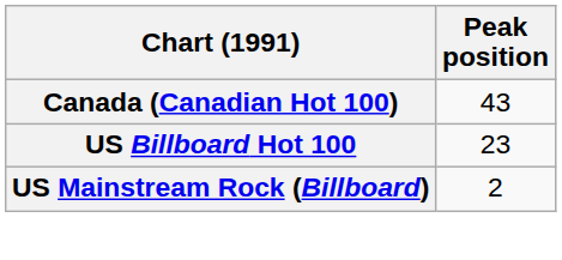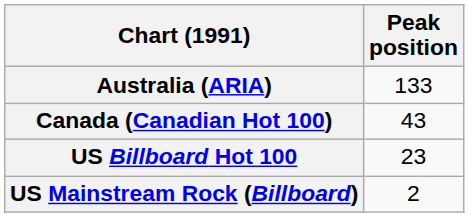 <table class="wikitable sortable plainrowheaders" style="text-align:center">
 <tr>
 <th scope="col">Chart (1991)</th>
 <th scope="col">Peak<br>position</th>
+</tr>
+<tr>
+<th scope="row">Australia (<a href='#'>ARIA</a>)</th>
+<td>133</td>
 </tr>
 <tr>
 <th scope="row">Canada (<a href='#'>Canadian Hot 100</a>)</th>
 <td>43</td>
 </tr>
 <tr>
 <th scope="row">US <a href='#'><em>Billboard</em> Hot 100</a></th>
 <td>23</td>
 </tr>
 <tr>
 <th scope="row">US <a href='#'>Mainstream Rock</a> (<em><a href='#'>Billboard</a></em>)</th>
 <td>2</td>
 </tr>
 </table>
